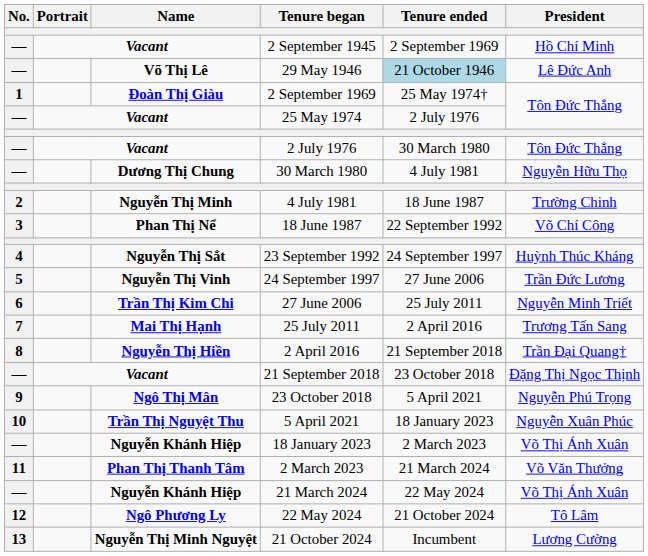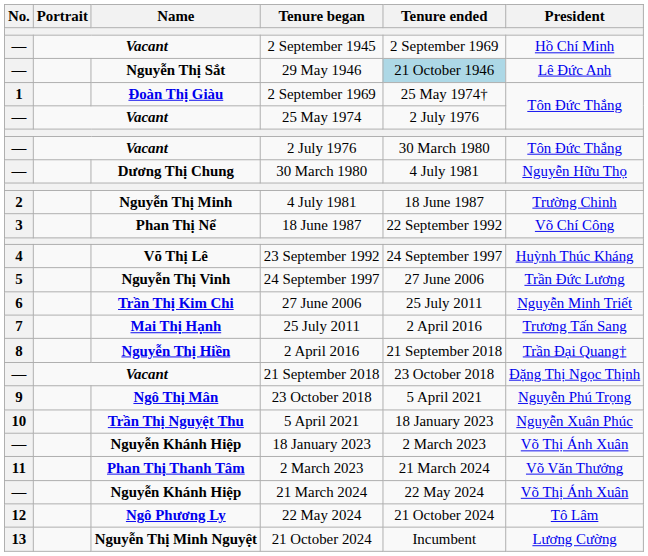 <table class="wikitable sortable" style="text-align:Center;">
 <tr>
 <th class="unsortable">No.</th>
 <th class="unsortable">Portrait</th>
 <th class="unsortable">Name</th>
 <th class="unsortable">Tenure began</th>
 <th class="unsortable">Tenure ended</th>
 <th class="unsortable">President</th>
 </tr>
 <tr>
 <th colspan="6"></th>
 </tr>
 <tr>
 <th><strong>—</strong></th>
 <td colspan="2"><strong><em>Vacant</em></strong></td>
 <td>2 September 1945</td>
 <td>2 September 1969</td>
 <td><a href='#'>Hồ Chí Minh</a></td>
 </tr>
 <tr>
 <th><strong>—</strong></th>
 <td></td>
-<td><strong>Võ Thị Lê</strong><br></td>
+<td><strong>Nguyễn Thị Sắt</strong><br></td>
 <td>29 May 1946</td>
 <td style="background: lightblue;">21 October 1946</td>
 <td><a href='#'>Lê Đức Anh</a></td>
 </tr>
 <tr>
 <th>1</th>
 <td></td>
 <td><strong><a href='#'>Đoàn Thị Giàu</a></strong><br></td>
 <td>2 September 1969</td>
 <td>25 May 1974†</td>
 <td rowspan="2"><a href='#'>Tôn Đức Thắng</a></td>
 </tr>
 <tr>
 <th><strong>—</strong></th>
 <td colspan="2"><strong><em>Vacant</em></strong></td>
 <td>25 May 1974</td>
 <td>2 July 1976</td>
 </tr>
 <tr>
 <th colspan="6"></th>
 </tr>
 <tr>
 <th><strong>—</strong></th>
 <td colspan="2"><strong><em>Vacant</em></strong></td>
 <td>2 July 1976</td>
 <td>30 March 1980</td>
 <td><a href='#'>Tôn Đức Thắng</a></td>
 </tr>
 <tr>
 <th><strong>—</strong></th>
 <td></td>
 <td><strong>Dương Thị Chung</strong><br></td>
 <td>30 March 1980</td>
 <td>4 July 1981</td>
 <td><a href='#'>Nguyễn Hữu Thọ</a></td>
 </tr>
 <tr>
 <th colspan="6"></th>
 </tr>
 <tr>
 <th>2</th>
 <td></td>
 <td><strong>Nguyễn Thị Minh</strong><br></td>
 <td>4 July 1981</td>
 <td>18 June 1987</td>
 <td><a href='#'>Trường Chinh</a></td>
 </tr>
 <tr>
 <th>3</th>
 <td></td>
 <td><strong>Phan Thị Nể</strong><br></td>
 <td>18 June 1987</td>
 <td>22 September 1992</td>
 <td><a href='#'>Võ Chí Công</a></td>
 </tr>
 <tr>
 <th colspan="6"></th>
 </tr>
 <tr>
 <th>4</th>
 <td></td>
-<td><strong>Nguyễn Thị Sắt</strong><br></td>
+<td><strong>Võ Thị Lê</strong><br></td>
 <td>23 September 1992</td>
 <td>24 September 1997</td>
 <td><a href='#'>Huỳnh Thúc Kháng</a><br></td>
 </tr>
 <tr>
 <th>5</th>
 <td></td>
 <td><strong>Nguyễn Thị Vinh</strong><br></td>
 <td>24 September 1997</td>
 <td>27 June 2006</td>
 <td><a href='#'>Trần Đức Lương</a></td>
 </tr>
 <tr>
 <th>6</th>
 <td></td>
 <td><strong><a href='#'>Trần Thị Kim Chi</a></strong><br></td>
 <td>27 June 2006</td>
 <td>25 July 2011</td>
 <td><a href='#'>Nguyễn Minh Triết</a></td>
 </tr>
 <tr>
 <th>7</th>
 <td></td>
 <td><strong><a href='#'>Mai Thị Hạnh</a></strong><br></td>
 <td>25 July 2011</td>
 <td>2 April 2016</td>
 <td><a href='#'>Trương Tấn Sang</a></td>
 </tr>
 <tr>
 <th>8</th>
 <td></td>
 <td><strong><a href='#'>Nguyễn Thị Hiền</a></strong><br></td>
 <td>2 April 2016</td>
 <td>21 September 2018</td>
 <td><a href='#'>Trần Đại Quang†</a></td>
 </tr>
 <tr>
 <th><strong>—</strong></th>
 <td colspan="2"><strong><em>Vacant</em></strong></td>
 <td>21 September 2018</td>
 <td>23 October 2018</td>
 <td><a href='#'>Đặng Thị Ngọc Thịnh</a><br></td>
 </tr>
 <tr>
 <th>9</th>
 <td></td>
 <td><strong><a href='#'>Ngô Thị Mân</a></strong><br></td>
 <td>23 October 2018</td>
 <td>5 April 2021</td>
 <td><a href='#'>Nguyễn Phú Trọng</a></td>
 </tr>
 <tr>
 <th>10</th>
 <td></td>
 <td><strong><a href='#'>Trần Thị Nguyệt Thu</a></strong><br></td>
 <td>5 April 2021</td>
 <td>18 January 2023</td>
 <td><a href='#'>Nguyễn Xuân Phúc</a></td>
 </tr>
 <tr>
 <th><strong>—</strong></th>
 <td></td>
 <td><strong>Nguyễn Khánh Hiệp</strong><br></td>
 <td>18 January 2023</td>
 <td>2 March 2023</td>
 <td><a href='#'>Võ Thị Ánh Xuân</a><br></td>
 </tr>
 <tr>
 <th>11</th>
 <td></td>
 <td><strong><a href='#'>Phan Thị Thanh Tâm</a></strong><br></td>
 <td>2 March 2023</td>
 <td>21 March 2024</td>
 <td><a href='#'>Võ Văn Thưởng</a></td>
 </tr>
 <tr>
 <th><strong>—</strong></th>
 <td></td>
 <td><strong>Nguyễn Khánh Hiệp</strong><br></td>
 <td>21 March 2024</td>
 <td>22 May 2024</td>
 <td><a href='#'>Võ Thị Ánh Xuân</a><br></td>
 </tr>
 <tr>
 <th>12</th>
 <td></td>
 <td><strong><a href='#'>Ngô Phương Ly</a></strong><br></td>
 <td>22 May 2024</td>
 <td>21 October 2024</td>
 <td><a href='#'>Tô Lâm</a></td>
 </tr>
 <tr>
 <th>13</th>
 <td></td>
 <td><strong>Nguyễn Thị Minh Nguyệt</strong><br></td>
 <td>21 October 2024</td>
 <td>Incumbent</td>
 <td><a href='#'>Lương Cường</a></td>
 </tr>
 </table>
